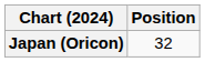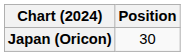 <table class="wikitable plainrowheaders" style="text-align:center">
 <tr>
 <th scope="col">Chart (2024)</th>
 <th scope="col">Position</th>
 </tr>
 <tr>
 <th scope="row">Japan (Oricon)</th>
-<td>32</td>
+<td>30</td>
 </tr>
 </table>
